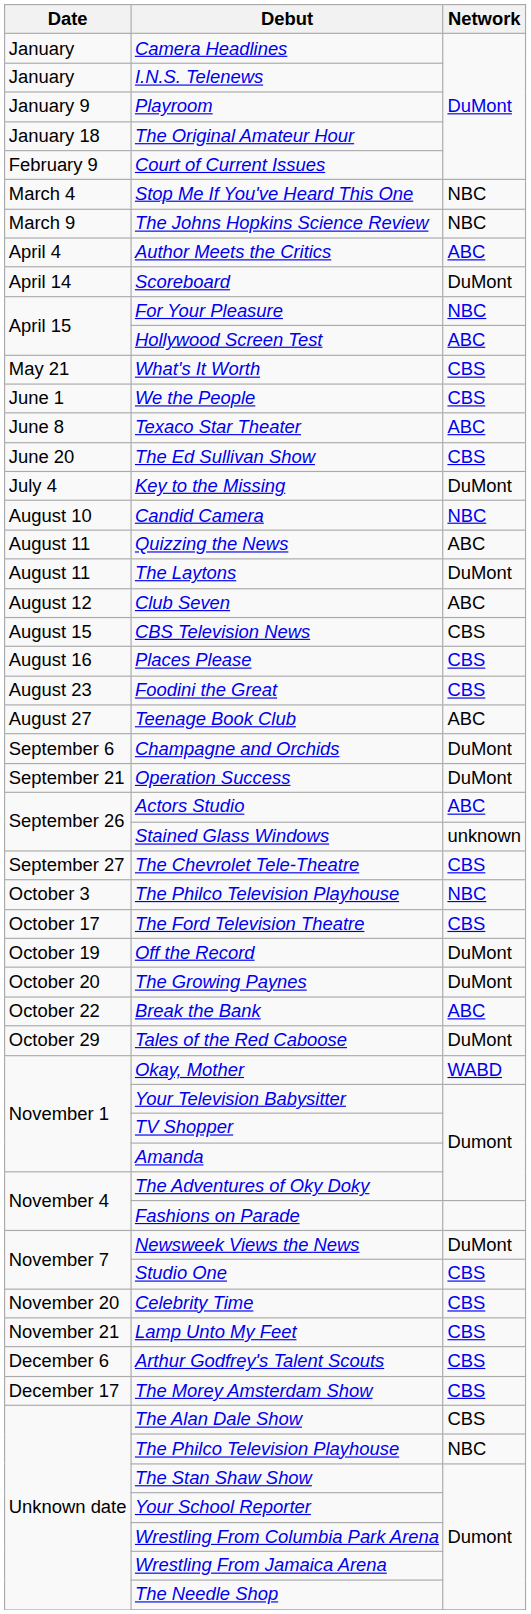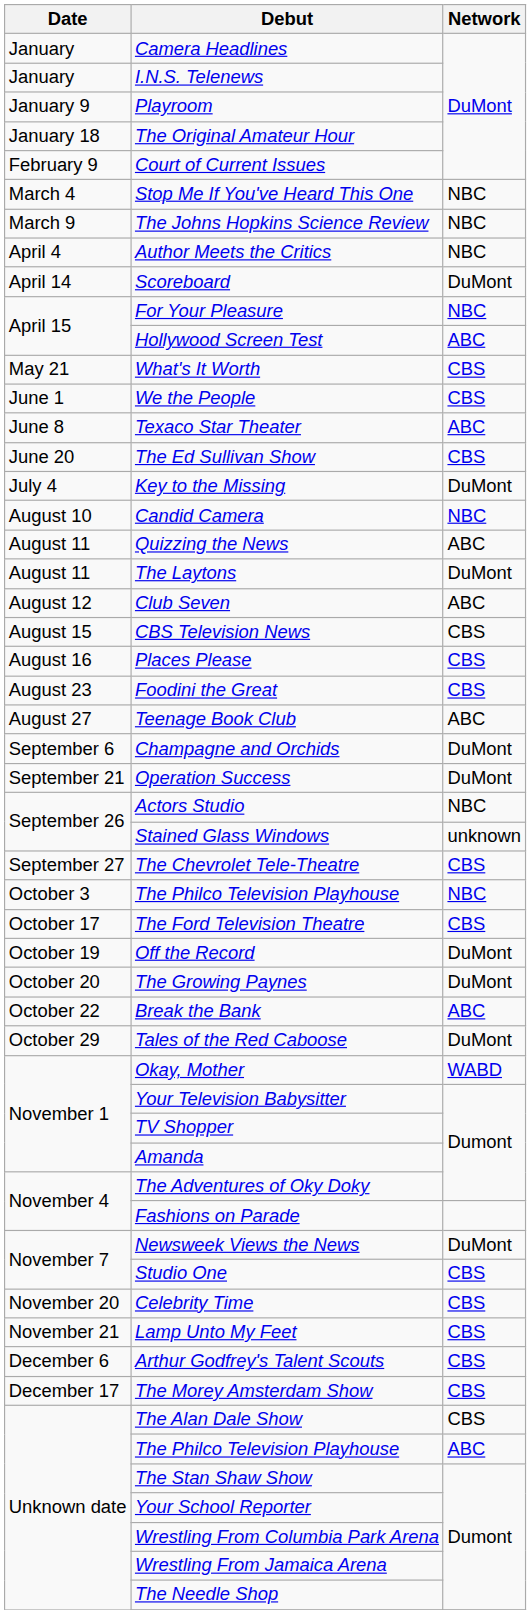 <table class="wikitable sortable">
 <tr>
 <th>Date</th>
 <th>Debut</th>
 <th>Network</th>
 </tr>
 <tr>
 <td>January</td>
 <td><em><a href='#'>Camera Headlines</a></em></td>
 <td rowspan=5><a href='#'>DuMont</a></td>
 </tr>
 <tr>
 <td>January</td>
 <td><em><a href='#'>I.N.S. Telenews</a></em></td>
 </tr>
 <tr>
 <td>January 9</td>
 <td><em><a href='#'>Playroom</a></em></td>
 </tr>
 <tr>
 <td>January 18</td>
 <td><em><a href='#'>The Original Amateur Hour</a></em></td>
 </tr>
 <tr>
 <td>February 9</td>
 <td><em><a href='#'>Court of Current Issues</a></em></td>
 </tr>
 <tr>
 <td>March 4</td>
 <td><em><a href='#'>Stop Me If You've Heard This One</a></em></td>
 <td>NBC</td>
 </tr>
 <tr>
 <td>March 9</td>
 <td><em><a href='#'>The Johns Hopkins Science Review</a></em></td>
 <td>NBC</td>
 </tr>
 <tr>
 <td>April 4</td>
 <td><em><a href='#'>Author Meets the Critics</a></em></td>
-<td><a href='#'>ABC</a></td>
+<td>NBC</td>
 </tr>
 <tr>
 <td>April 14</td>
 <td><em><a href='#'>Scoreboard</a></em></td>
 <td>DuMont</td>
 </tr>
 <tr>
 <td rowspan=2>April 15</td>
 <td><em><a href='#'>For Your Pleasure</a></em></td>
 <td><a href='#'>NBC</a></td>
 </tr>
 <tr>
 <td><em><a href='#'>Hollywood Screen Test</a></em></td>
 <td><a href='#'>ABC</a></td>
 </tr>
 <tr>
 <td>May 21</td>
 <td><em><a href='#'>What's It Worth</a></em></td>
 <td><a href='#'>CBS</a></td>
 </tr>
 <tr>
 <td>June 1</td>
 <td><em><a href='#'>We the People</a></em></td>
 <td><a href='#'>CBS</a></td>
 </tr>
 <tr>
 <td>June 8</td>
 <td><em><a href='#'>Texaco Star Theater</a></em></td>
 <td><a href='#'>ABC</a></td>
 </tr>
 <tr>
 <td>June 20</td>
 <td><em><a href='#'>The Ed Sullivan Show</a></em></td>
 <td><a href='#'>CBS</a></td>
 </tr>
 <tr>
 <td>July 4</td>
 <td><em><a href='#'>Key to the Missing</a></em></td>
 <td>DuMont</td>
 </tr>
 <tr>
 <td>August 10</td>
 <td><em><a href='#'>Candid Camera</a></em></td>
 <td><a href='#'>NBC</a></td>
 </tr>
 <tr>
 <td>August 11</td>
 <td><em><a href='#'>Quizzing the News</a></em></td>
 <td>ABC</td>
 </tr>
 <tr>
 <td>August 11</td>
 <td><em><a href='#'>The Laytons</a></em></td>
 <td>DuMont</td>
 </tr>
 <tr>
 <td>August 12</td>
 <td><em><a href='#'>Club Seven</a></em></td>
 <td>ABC</td>
 </tr>
 <tr>
 <td>August 15</td>
 <td><em><a href='#'>CBS Television News</a></em></td>
 <td>CBS</td>
 </tr>
 <tr>
 <td>August 16</td>
 <td><em><a href='#'>Places Please</a></em></td>
 <td><a href='#'>CBS</a></td>
 </tr>
 <tr>
 <td>August 23</td>
 <td><em><a href='#'>Foodini the Great</a></em></td>
 <td><a href='#'>CBS</a></td>
 </tr>
 <tr>
 <td>August 27</td>
 <td><em><a href='#'>Teenage Book Club</a></em></td>
 <td>ABC</td>
 </tr>
 <tr>
 <td>September 6</td>
 <td><em><a href='#'>Champagne and Orchids</a></em></td>
 <td>DuMont</td>
 </tr>
 <tr>
 <td>September 21</td>
 <td><em><a href='#'>Operation Success</a></em></td>
 <td>DuMont</td>
 </tr>
 <tr>
 <td rowspan=2>September 26</td>
 <td><em><a href='#'>Actors Studio</a></em></td>
-<td><a href='#'>ABC</a></td>
+<td>NBC</td>
 </tr>
 <tr>
 <td><em><a href='#'>Stained Glass Windows</a></em></td>
 <td>unknown</td>
 </tr>
 <tr>
 <td>September 27</td>
 <td><em><a href='#'>The Chevrolet Tele-Theatre</a></em></td>
 <td><a href='#'>CBS</a></td>
 </tr>
 <tr>
 <td>October 3</td>
 <td><em><a href='#'>The Philco Television Playhouse</a></em></td>
 <td><a href='#'>NBC</a></td>
 </tr>
 <tr>
 <td>October 17</td>
 <td><em><a href='#'>The Ford Television Theatre</a></em></td>
 <td><a href='#'>CBS</a></td>
 </tr>
 <tr>
 <td>October 19</td>
 <td><em><a href='#'>Off the Record</a></em></td>
 <td>DuMont</td>
 </tr>
 <tr>
 <td>October 20</td>
 <td><em><a href='#'>The Growing Paynes</a></em></td>
 <td>DuMont</td>
 </tr>
 <tr>
 <td>October 22</td>
 <td><em><a href='#'>Break the Bank</a></em></td>
 <td><a href='#'>ABC</a></td>
 </tr>
 <tr>
 <td>October 29</td>
 <td><em><a href='#'>Tales of the Red Caboose</a></em></td>
 <td>DuMont</td>
 </tr>
 <tr>
 <td rowspan=4>November 1</td>
 <td><em><a href='#'>Okay, Mother</a></em></td>
 <td><a href='#'>WABD</a></td>
 </tr>
 <tr>
 <td><em><a href='#'>Your Television Babysitter</a></em></td>
 <td rowspan=4>Dumont</td>
 </tr>
 <tr>
 <td><em><a href='#'>TV Shopper</a></em></td>
 </tr>
 <tr>
 <td><em><a href='#'>Amanda</a></em></td>
 </tr>
 <tr>
 <td rowspan=2>November 4</td>
 <td><em><a href='#'>The Adventures of Oky Doky</a></em></td>
 </tr>
 <tr>
 <td><em><a href='#'>Fashions on Parade</a></em></td>
 </tr>
 <tr>
 <td rowspan=2>November 7</td>
 <td><em><a href='#'>Newsweek Views the News</a></em></td>
 <td>DuMont</td>
 </tr>
 <tr>
 <td><em><a href='#'>Studio One</a></em></td>
 <td><a href='#'>CBS</a></td>
 </tr>
 <tr>
 <td>November 20</td>
 <td><em><a href='#'>Celebrity Time</a></em></td>
 <td><a href='#'>CBS</a></td>
 </tr>
 <tr>
 <td>November 21</td>
 <td><em><a href='#'>Lamp Unto My Feet</a></em></td>
 <td><a href='#'>CBS</a></td>
 </tr>
 <tr>
 <td>December 6</td>
 <td><em><a href='#'>Arthur Godfrey's Talent Scouts</a></em></td>
 <td><a href='#'>CBS</a></td>
 </tr>
 <tr>
 <td>December 17</td>
 <td><em><a href='#'>The Morey Amsterdam Show</a></em></td>
 <td><a href='#'>CBS</a></td>
 </tr>
 <tr>
 <td rowspan=8>Unknown date</td>
 <td><em><a href='#'>The Alan Dale Show</a></em></td>
 <td>CBS</td>
 </tr>
 <tr>
 <td><em><a href='#'>The Philco Television Playhouse</a></em></td>
-<td>NBC</td>
+<td><a href='#'>ABC</a></td>
 </tr>
 <tr>
 <td><em><a href='#'>The Stan Shaw Show</a></em></td>
 <td rowspan=5>Dumont</td>
 </tr>
 <tr>
 <td><em><a href='#'>Your School Reporter</a></em></td>
 </tr>
 <tr>
 <td><em><a href='#'>Wrestling From Columbia Park Arena</a></em></td>
 </tr>
 <tr>
 <td><em><a href='#'>Wrestling From Jamaica Arena</a></em></td>
 </tr>
 <tr>
 <td><em><a href='#'>The Needle Shop</a></em></td>
 </tr>
 <tr>
 </tr>
 </table>
